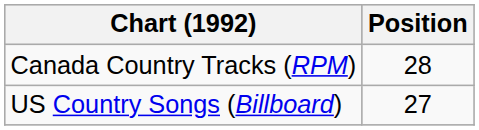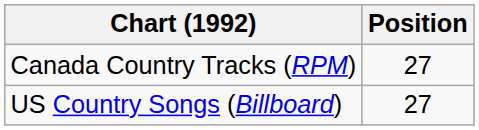 <table class="wikitable sortable">
 <tr>
 <th scope="col">Chart (1992)</th>
 <th scope="col">Position</th>
 </tr>
 <tr>
 <td>Canada Country Tracks (<em><a href='#'>RPM</a></em>)</td>
-<td align="center">28</td>
+<td align="center">27</td>
 </tr>
 <tr>
 <td>US <a href='#'>Country Songs</a> (<em><a href='#'>Billboard</a></em>)</td>
 <td align="center">27</td>
 </tr>
 </table>
